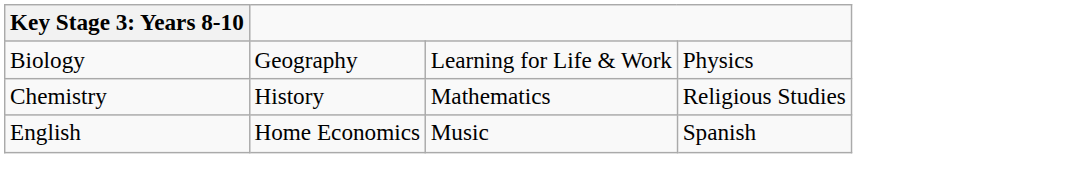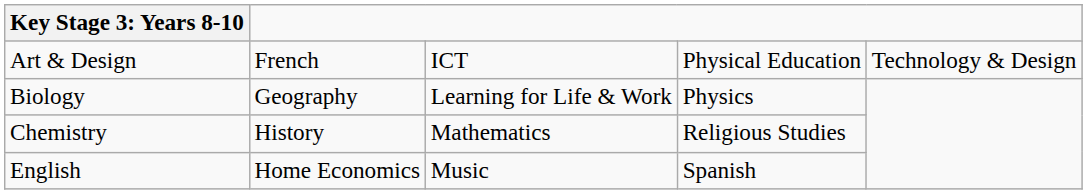 <table class="wikitable">
 <tr>
 <th>Key Stage 3: Years 8-10</th>
+</tr>
+<tr>
+<td>Art & Design</td>
+<td>French</td>
+<td>ICT</td>
+<td>Physical Education</td>
+<td>Technology & Design</td>
 </tr>
 <tr>
 <td>Biology</td>
 <td>Geography</td>
 <td>Learning for Life & Work</td>
 <td>Physics</td>
 </tr>
 <tr>
 <td>Chemistry</td>
 <td>History</td>
 <td>Mathematics</td>
 <td>Religious Studies</td>
 </tr>
 <tr>
 <td>English</td>
 <td>Home Economics</td>
 <td>Music</td>
 <td>Spanish</td>
 </tr>
 </table>
